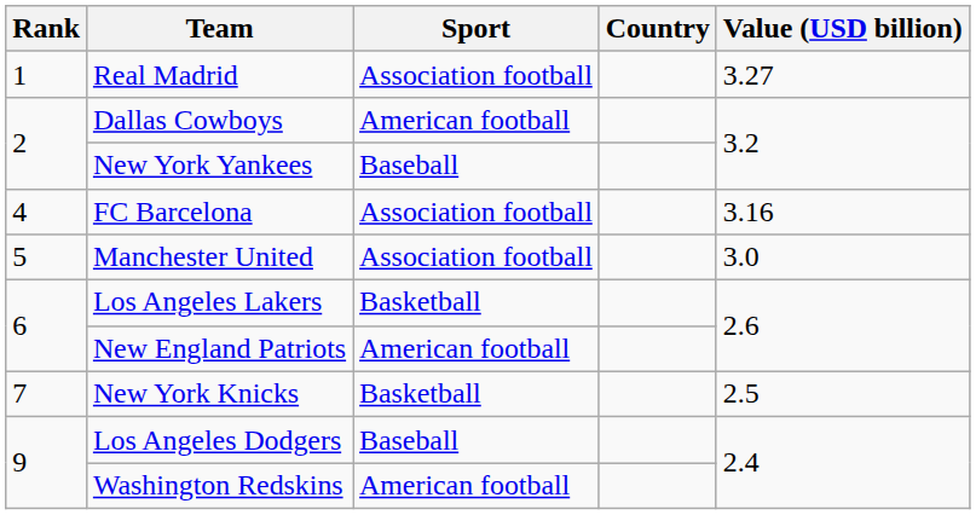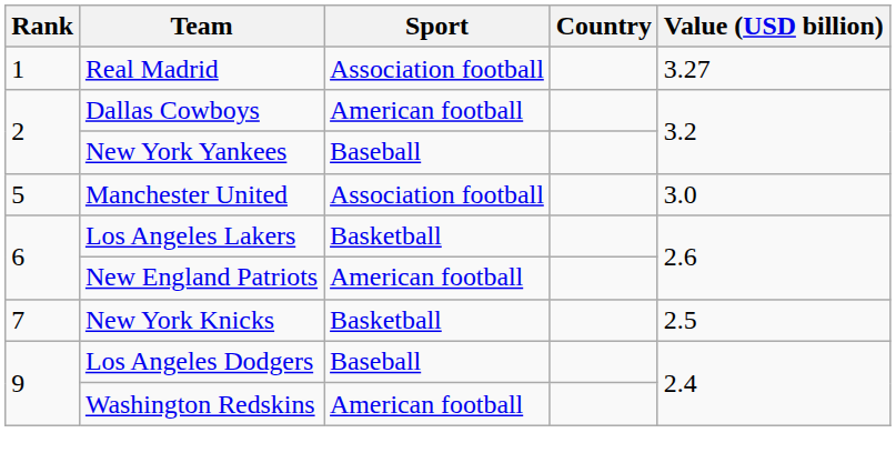 <table class="sortable wikitable">
 <tr>
 <th>Rank</th>
 <th>Team</th>
 <th>Sport</th>
 <th>Country</th>
 <th>Value (<a href='#'>USD</a> billion)</th>
 </tr>
 <tr>
 <td>1</td>
 <td><a href='#'>Real Madrid</a></td>
 <td><a href='#'>Association football</a></td>
 <td></td>
 <td>3.27</td>
 </tr>
 <tr>
 <td rowspan="2">2</td>
 <td><a href='#'>Dallas Cowboys</a></td>
 <td><a href='#'>American football</a></td>
 <td></td>
 <td rowspan="2">3.2</td>
 </tr>
 <tr>
 <td><a href='#'>New York Yankees</a></td>
 <td><a href='#'>Baseball</a></td>
 <td></td>
-</tr>
-<tr>
-<td>4</td>
-<td><a href='#'>FC Barcelona</a></td>
-<td><a href='#'>Association football</a></td>
-<td></td>
-<td>3.16</td>
 </tr>
 <tr>
 <td>5</td>
 <td><a href='#'>Manchester United</a></td>
 <td><a href='#'>Association football</a></td>
 <td></td>
 <td>3.0</td>
 </tr>
 <tr>
 <td rowspan="2">6</td>
 <td><a href='#'>Los Angeles Lakers</a></td>
 <td><a href='#'>Basketball</a></td>
 <td></td>
 <td rowspan="2">2.6</td>
 </tr>
 <tr>
 <td><a href='#'>New England Patriots</a></td>
 <td><a href='#'>American football</a></td>
 <td></td>
 </tr>
 <tr>
 <td>7</td>
 <td><a href='#'>New York Knicks</a></td>
 <td><a href='#'>Basketball</a></td>
 <td></td>
 <td>2.5</td>
 </tr>
 <tr>
 <td rowspan="2">9</td>
 <td><a href='#'>Los Angeles Dodgers</a></td>
 <td><a href='#'>Baseball</a></td>
 <td></td>
 <td rowspan="2">2.4</td>
 </tr>
 <tr>
 <td><a href='#'>Washington Redskins</a></td>
 <td><a href='#'>American football</a></td>
 <td></td>
 </tr>
 </table>
